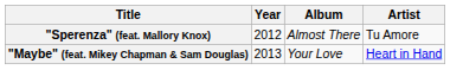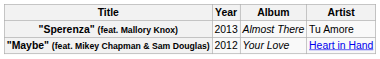 <table class="wikitable plainrowheaders">
 <tr>
 <th>Title</th>
 <th>Year</th>
 <th>Album</th>
 <th>Artist</th>
 </tr>
 <tr>
 <th scope="row">"Sperenza" <small>(feat. Mallory Knox)</small></th>
-<td>2012</td>
+<td>2013</td>
 <td><em>Almost There</em></td>
 <td>Tu Amore</td>
 </tr>
 <tr>
 <th scope="row">"Maybe" <small>(feat. Mikey Chapman & Sam Douglas)</small></th>
-<td>2013</td>
+<td>2012</td>
 <td><em>Your Love</em></td>
 <td><a href='#'>Heart in Hand</a></td>
 </tr>
 </table>
